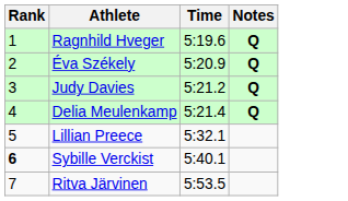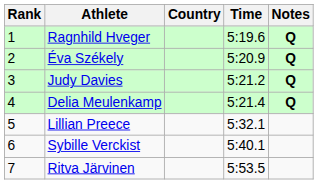 <table class="wikitable">
 <tr>
 <th>Rank</th>
 <th>Athlete</th>
+<th>Country</th>
 <th>Time</th>
 <th>Notes</th>
 </tr>
 <tr bgcolor=#CCFFCC>
 <td>1</td>
 <td><a href='#'>Ragnhild Hveger</a></td>
+<td></td>
 <td>5:19.6</td>
 <td align=center><strong>Q</strong></td>
 </tr>
 <tr bgcolor=#CCFFCC>
 <td>2</td>
 <td><a href='#'>Éva Székely</a></td>
+<td></td>
 <td>5:20.9</td>
 <td align=center><strong>Q</strong></td>
 </tr>
 <tr bgcolor=#CCFFCC>
 <td>3</td>
 <td><a href='#'>Judy Davies</a></td>
+<td></td>
 <td>5:21.2</td>
 <td align=center><strong>Q</strong></td>
 </tr>
 <tr bgcolor=#CCFFCC>
 <td>4</td>
 <td><a href='#'>Delia Meulenkamp</a></td>
+<td></td>
 <td>5:21.4</td>
 <td align=center><strong>Q</strong></td>
 </tr>
 <tr>
 <td>5</td>
 <td><a href='#'>Lillian Preece</a></td>
+<td></td>
 <td>5:32.1</td>
 <td></td>
 </tr>
 <tr>
-<td><strong>6</strong></td>
+<td>6</td>
 <td><a href='#'>Sybille Verckist</a></td>
+<td></td>
 <td>5:40.1</td>
 <td></td>
 </tr>
 <tr>
 <td>7</td>
 <td><a href='#'>Ritva Järvinen</a></td>
+<td></td>
 <td>5:53.5</td>
 <td></td>
 </tr>
 </table>
